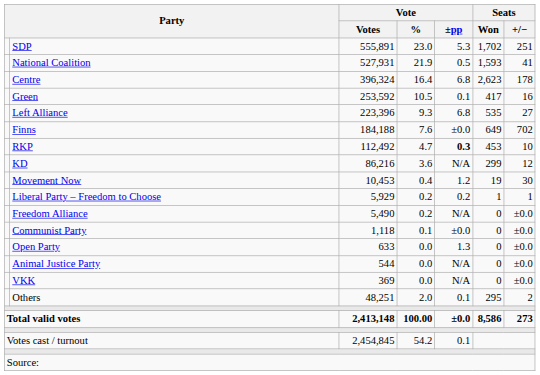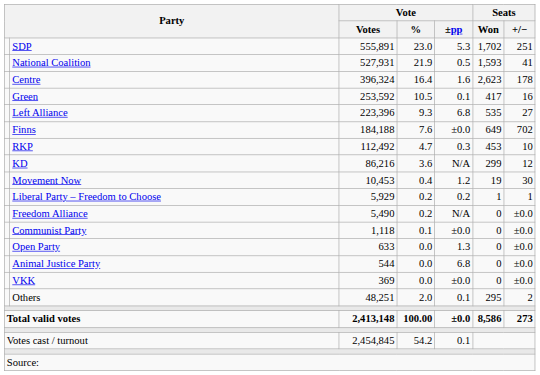 <table class="wikitable" style="text-align:right; font-size:100%;">
 <tr bgcolor="#E9E9E9" align="center">
 <th align="left" rowspan="2" colspan="2" width="500">Party</th>
 <th colspan="3">Vote</th>
 <th colspan="2">Seats</th>
 </tr>
 <tr bgcolor="#E9E9E9" align="center">
 <th width="80">Votes</th>
 <th width="50">%</th>
 <th width="50">±<a href='#'>pp</a></th>
 <th width="40">Won</th>
 <th width="40">+/−</th>
 </tr>
 <tr>
 <td width="1" bgcolor=></td>
 <td align="left"><a href='#'>SDP</a></td>
 <td>555,891</td>
 <td>23.0</td>
 <td>5.3</td>
 <td>1,702</td>
 <td>251</td>
 </tr>
 <tr>
 <td bgcolor=></td>
 <td align="left"><a href='#'>National Coalition</a></td>
 <td>527,931</td>
 <td>21.9</td>
 <td>0.5</td>
 <td>1,593</td>
 <td>41</td>
 </tr>
 <tr>
 <td bgcolor=></td>
 <td align="left"><a href='#'>Centre</a></td>
 <td>396,324</td>
 <td>16.4</td>
-<td>6.8</td>
+<td>1.6</td>
 <td>2,623</td>
 <td>178</td>
 </tr>
 <tr>
 <td bgcolor=></td>
 <td align="left"><a href='#'>Green</a></td>
 <td>253,592</td>
 <td>10.5</td>
 <td>0.1</td>
 <td>417</td>
 <td>16</td>
 </tr>
 <tr>
 <td bgcolor=></td>
 <td align="left"><a href='#'>Left Alliance</a></td>
 <td>223,396</td>
 <td>9.3</td>
 <td>6.8</td>
 <td>535</td>
 <td>27</td>
 </tr>
 <tr>
 <td bgcolor=></td>
 <td align="left"><a href='#'>Finns</a></td>
 <td>184,188</td>
 <td>7.6</td>
 <td>±0.0</td>
 <td>649</td>
 <td>702</td>
 </tr>
 <tr>
 <td bgcolor=></td>
 <td align="left"><a href='#'>RKP</a></td>
 <td>112,492</td>
 <td>4.7</td>
-<td><strong>0.3</strong></td>
+<td>0.3</td>
 <td>453</td>
 <td>10</td>
 </tr>
 <tr>
 <td bgcolor=></td>
 <td align="left"><a href='#'>KD</a></td>
 <td>86,216</td>
 <td>3.6</td>
 <td>N/A</td>
 <td>299</td>
 <td>12</td>
 </tr>
 <tr>
 <td bgcolor=></td>
 <td align="left"><a href='#'>Movement Now</a></td>
 <td>10,453</td>
 <td>0.4</td>
 <td>1.2</td>
 <td>19</td>
 <td>30</td>
 </tr>
 <tr>
 <td bgcolor=></td>
 <td align="left"><a href='#'>Liberal Party – Freedom to Choose</a></td>
 <td>5,929</td>
 <td>0.2</td>
 <td>0.2</td>
 <td>1</td>
 <td>1</td>
 </tr>
 <tr>
 <td bgcolor=></td>
 <td align="left"><a href='#'>Freedom Alliance</a></td>
 <td>5,490</td>
 <td>0.2</td>
 <td>N/A</td>
 <td>0</td>
 <td>±0.0</td>
 </tr>
 <tr>
 <td bgcolor=></td>
 <td align="left"><a href='#'>Communist Party</a></td>
 <td>1,118</td>
 <td>0.1</td>
 <td>±0.0</td>
 <td>0</td>
 <td>±0.0</td>
 </tr>
 <tr>
 <td bgcolor=></td>
 <td align="left"><a href='#'>Open Party</a></td>
 <td>633</td>
 <td>0.0</td>
 <td>1.3</td>
 <td>0</td>
 <td>±0.0</td>
 </tr>
 <tr>
 <td bgcolor=></td>
 <td align="left"><a href='#'>Animal Justice Party</a></td>
 <td>544</td>
 <td>0.0</td>
-<td>N/A</td>
+<td>6.8</td>
 <td>0</td>
 <td>±0.0</td>
 </tr>
 <tr>
 <td bgcolor=></td>
 <td align="left"><a href='#'>VKK</a></td>
 <td>369</td>
 <td>0.0</td>
-<td>N/A</td>
+<td>±0.0</td>
 <td>0</td>
 <td>±0.0</td>
 </tr>
 <tr>
 <td bgcolor=></td>
 <td align="left">Others</td>
 <td>48,251</td>
 <td>2.0</td>
 <td>0.1</td>
 <td>295</td>
 <td>2</td>
 </tr>
 <tr>
 <td colspan="7" bgcolor="#E9E9E9"></td>
 </tr>
 <tr style="font-weight:bold;">
 <td align="left" colspan="2">Total valid votes</td>
 <td>2,413,148</td>
 <td>100.00</td>
 <td>±0.0</td>
 <td>8,586</td>
 <td>273</td>
 </tr>
 <tr>
 <td colspan="7" bgcolor="#E9E9E9"></td>
 </tr>
 <tr>
 <td align="left" colspan="2">Votes cast / turnout</td>
 <td>2,454,845</td>
 <td>54.2</td>
 <td>0.1</td>
 </tr>
 <tr style="font-weight:bold;">
 <td colspan="7" bgcolor="#E9E9E9"></td>
 </tr>
 <tr>
 <td align="left" colspan="7">Source: </td>
 </tr>
 </table>
